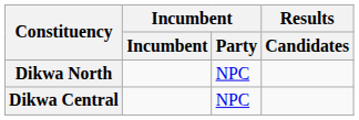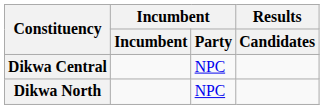 <table class="wikitable sortable">
 <tr>
 <th rowspan="2">Constituency</th>
 <th colspan="2">Incumbent</th>
 <th>Results</th>
 </tr>
 <tr valign="bottom">
 <th>Incumbent</th>
 <th>Party</th>
 <th>Candidates</th>
 </tr>
 <tr>
+<th>Dikwa Central</th>
+<td></td>
+<td><a href='#'>NPC</a></td>
+<td nowrap=""></td>
+</tr>
+<tr>
 <th>Dikwa North</th>
 <td></td>
 <td><a href='#'>NPC</a></td>
 <td nowrap=""></td>
 </tr>
-<tr>
-<th>Dikwa Central</th>
-<td></td>
-<td><a href='#'>NPC</a></td>
-<td nowrap=""></td>
-</tr>
 </table>
